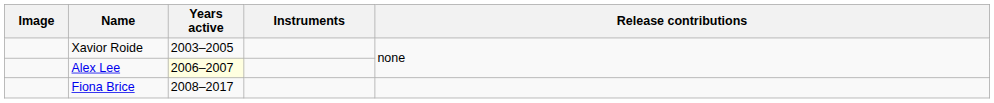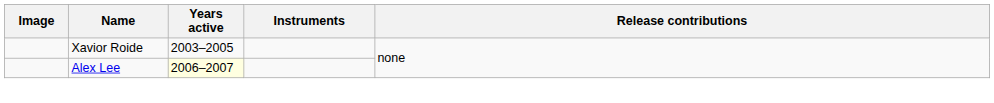 <table class="wikitable" width="100%" border="1">
 <tr>
 <th width="75">Image</th>
 <th width="120">Name</th>
 <th width="90">Years active</th>
 <th width="160">Instruments</th>
 <th>Release contributions</th>
 </tr>
 <tr>
 <td></td>
 <td>Xavior Roide</td>
 <td>2003–2005</td>
 <td></td>
 <td rowspan="2">none</td>
 </tr>
 <tr>
 <td></td>
 <td><a href='#'>Alex Lee</a></td>
 <td style="background: lightyellow;">2006–2007</td>
 <td></td>
 </tr>
-<tr>
-<td></td>
-<td><a href='#'>Fiona Brice</a></td>
-<td>2008–2017</td>
-<td></td>
-<td></td>
-</tr>
 </table>
